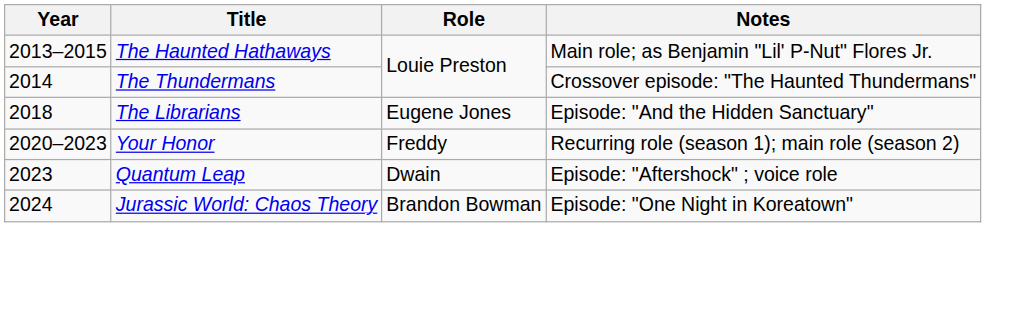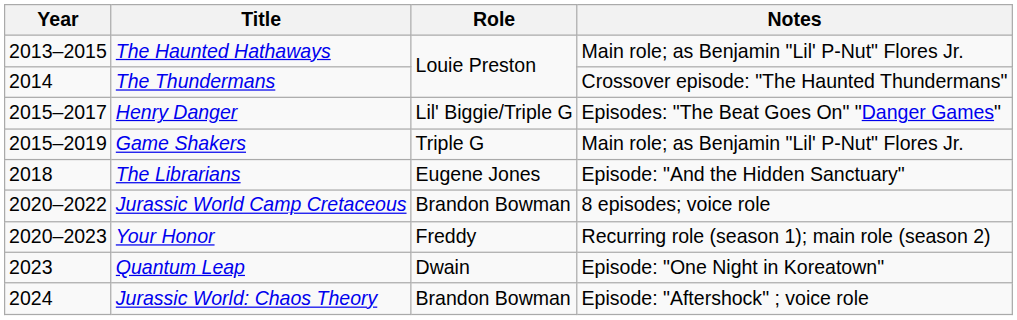 <table class="wikitable">
 <tr>
 <th>Year</th>
 <th>Title</th>
 <th>Role</th>
 <th>Notes</th>
 </tr>
 <tr>
 <td>2013–2015</td>
 <td><em><a href='#'>The Haunted Hathaways</a></em></td>
 <td rowspan="2">Louie Preston</td>
 <td>Main role; as Benjamin "Lil' P-Nut" Flores Jr.</td>
 </tr>
 <tr>
 <td>2014</td>
 <td><em><a href='#'>The Thundermans</a></em></td>
 <td>Crossover episode: "The Haunted Thundermans"</td>
 </tr>
 <tr>
+<td>2015–2017</td>
+<td><em><a href='#'>Henry Danger</a></em></td>
+<td>Lil' Biggie/Triple G</td>
+<td>Episodes: "The Beat Goes On" "<a href='#'>Danger Games</a>"</td>
+</tr>
+<tr>
+<td>2015–2019</td>
+<td><em><a href='#'>Game Shakers</a></em></td>
+<td>Triple G</td>
+<td>Main role; as Benjamin "Lil' P-Nut" Flores Jr.</td>
+</tr>
+<tr>
 <td>2018</td>
 <td><em><a href='#'>The Librarians</a></em></td>
 <td>Eugene Jones</td>
 <td>Episode: "And the Hidden Sanctuary"</td>
+</tr>
+<tr>
+<td>2020–2022</td>
+<td><em><a href='#'>Jurassic World Camp Cretaceous</a></em></td>
+<td>Brandon Bowman</td>
+<td>8 episodes; voice role</td>
 </tr>
 <tr>
 <td>2020–2023</td>
 <td><em><a href='#'>Your Honor</a></em></td>
 <td>Freddy</td>
 <td>Recurring role (season 1); main role (season 2)</td>
 </tr>
 <tr>
 <td>2023</td>
 <td><em><a href='#'>Quantum Leap</a></em></td>
 <td>Dwain</td>
-<td>Episode: "Aftershock" ; voice role</td>
+<td>Episode: "One Night in Koreatown"</td>
 </tr>
 <tr>
 <td>2024</td>
 <td><em><a href='#'>Jurassic World: Chaos Theory</a></em></td>
 <td>Brandon Bowman</td>
-<td>Episode: "One Night in Koreatown"</td>
+<td>Episode: "Aftershock" ; voice role</td>
 </tr>
 </table>
